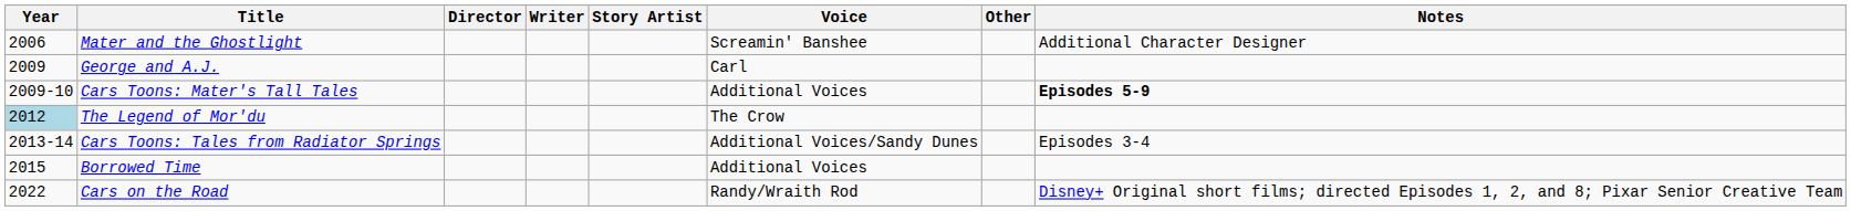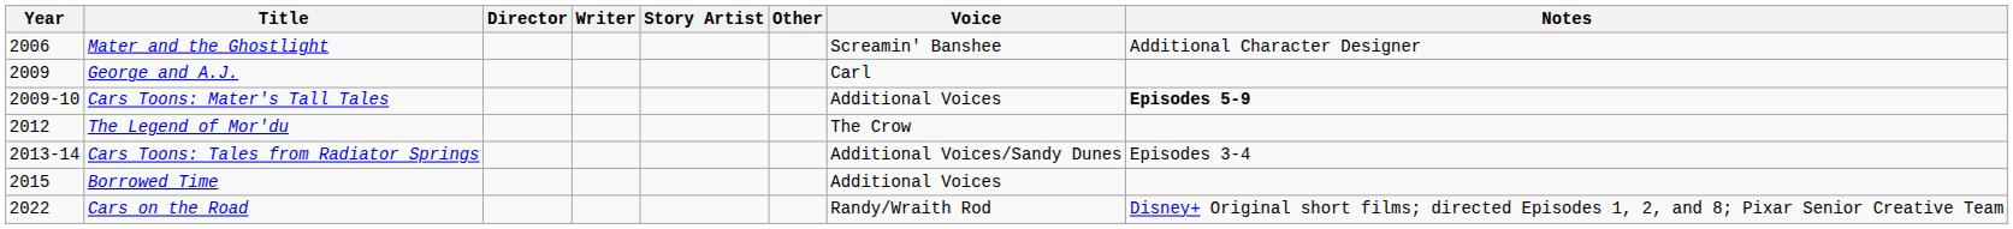 <table class="wikitable">
 <tr>
 <th>Year</th>
 <th>Title</th>
 <th>Director</th>
 <th>Writer</th>
 <th>Story Artist</th>
+<th>Other</th>
 <th>Voice</th>
-<th>Other</th>
 <th>Notes</th>
 </tr>
 <tr>
 <td>2006</td>
 <td><em><a href='#'>Mater and the Ghostlight</a></em></td>
 <td></td>
 <td></td>
 <td></td>
+<td></td>
 <td>Screamin' Banshee</td>
-<td></td>
 <td>Additional Character Designer</td>
 </tr>
 <tr>
 <td>2009</td>
 <td><em><a href='#'>George and A.J.</a></em></td>
 <td></td>
 <td></td>
 <td></td>
+<td></td>
 <td>Carl</td>
-<td></td>
 <td></td>
 </tr>
 <tr>
 <td>2009-10</td>
 <td><em><a href='#'>Cars Toons: Mater's Tall Tales</a></em></td>
 <td></td>
 <td></td>
 <td></td>
+<td></td>
 <td>Additional Voices</td>
-<td></td>
 <td><strong>Episodes 5-9</strong></td>
 </tr>
 <tr>
-<td style="background: lightblue;">2012</td>
+<td>2012</td>
 <td><em><a href='#'>The Legend of Mor'du</a></em></td>
 <td></td>
 <td></td>
 <td></td>
+<td></td>
 <td>The Crow</td>
-<td></td>
 <td></td>
 </tr>
 <tr>
 <td>2013-14</td>
 <td><em><a href='#'>Cars Toons: Tales from Radiator Springs</a></em></td>
 <td></td>
 <td></td>
 <td></td>
+<td></td>
 <td>Additional Voices/Sandy Dunes</td>
-<td></td>
 <td>Episodes 3-4</td>
 </tr>
 <tr>
 <td>2015</td>
 <td><em><a href='#'>Borrowed Time</a></em></td>
 <td></td>
 <td></td>
 <td></td>
+<td></td>
 <td>Additional Voices</td>
-<td></td>
 <td></td>
 </tr>
 <tr>
 <td>2022</td>
 <td><em><a href='#'>Cars on the Road</a></em></td>
 <td></td>
 <td></td>
 <td></td>
+<td></td>
 <td>Randy/Wraith Rod</td>
-<td></td>
 <td><a href='#'>Disney+</a> Original short films; directed Episodes 1, 2, and 8; Pixar Senior Creative Team</td>
 </tr>
 </table>
